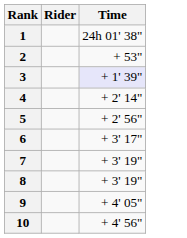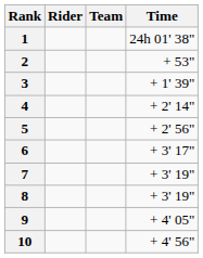 <table class="wikitable" margin-bottom:0;">
 <tr>
 <th scope="col">Rank</th>
 <th scope="col">Rider</th>
+<th scope="col">Team</th>
 <th scope="col">Time</th>
 </tr>
 <tr>
 <th scope="row">1</th>
 <td> </td>
+<td></td>
 <td align="right">24h 01' 38"</td>
 </tr>
 <tr>
 <th scope="row">2</th>
+<td></td>
 <td></td>
 <td align="right">+ 53"</td>
 </tr>
 <tr>
 <th scope="row">3</th>
 <td></td>
-<td align="right" style="background: lavender;">+ 1' 39"</td>
+<td></td>
+<td align="right">+ 1' 39"</td>
 </tr>
 <tr>
 <th scope="row">4</th>
 <td> </td>
+<td></td>
 <td align="right">+ 2' 14"</td>
 </tr>
 <tr>
 <th scope="row">5</th>
+<td></td>
 <td></td>
 <td align="right">+ 2' 56"</td>
 </tr>
 <tr>
 <th scope="row">6</th>
 <td></td>
+<td></td>
 <td align="right">+ 3' 17"</td>
 </tr>
 <tr>
 <th scope="row">7</th>
+<td></td>
 <td></td>
 <td align="right">+ 3' 19"</td>
 </tr>
 <tr>
 <th scope="row">8</th>
 <td></td>
+<td></td>
 <td align="right">+ 3' 19"</td>
 </tr>
 <tr>
 <th scope="row">9</th>
+<td></td>
 <td></td>
 <td align="right">+ 4' 05"</td>
 </tr>
 <tr>
 <th scope="row">10</th>
 <td></td>
+<td></td>
 <td align="right">+ 4' 56"</td>
 </tr>
 </table>
